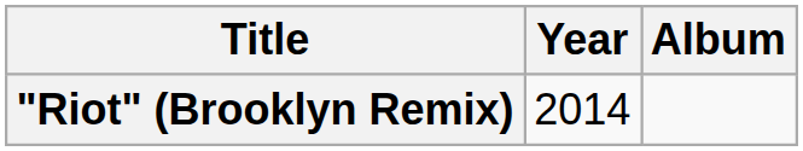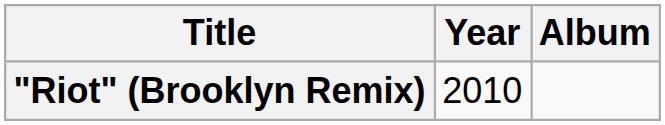 <table class="wikitable plainrowheaders" style="text-align:center;">
 <tr>
 <th scope="col">Title</th>
 <th scope="col">Year</th>
 <th scope="col">Album</th>
 </tr>
 <tr>
 <th scope="row">"Riot" (Brooklyn Remix)</th>
-<td>2014</td>
+<td>2010</td>
 <td></td>
 </tr>
 </table>
